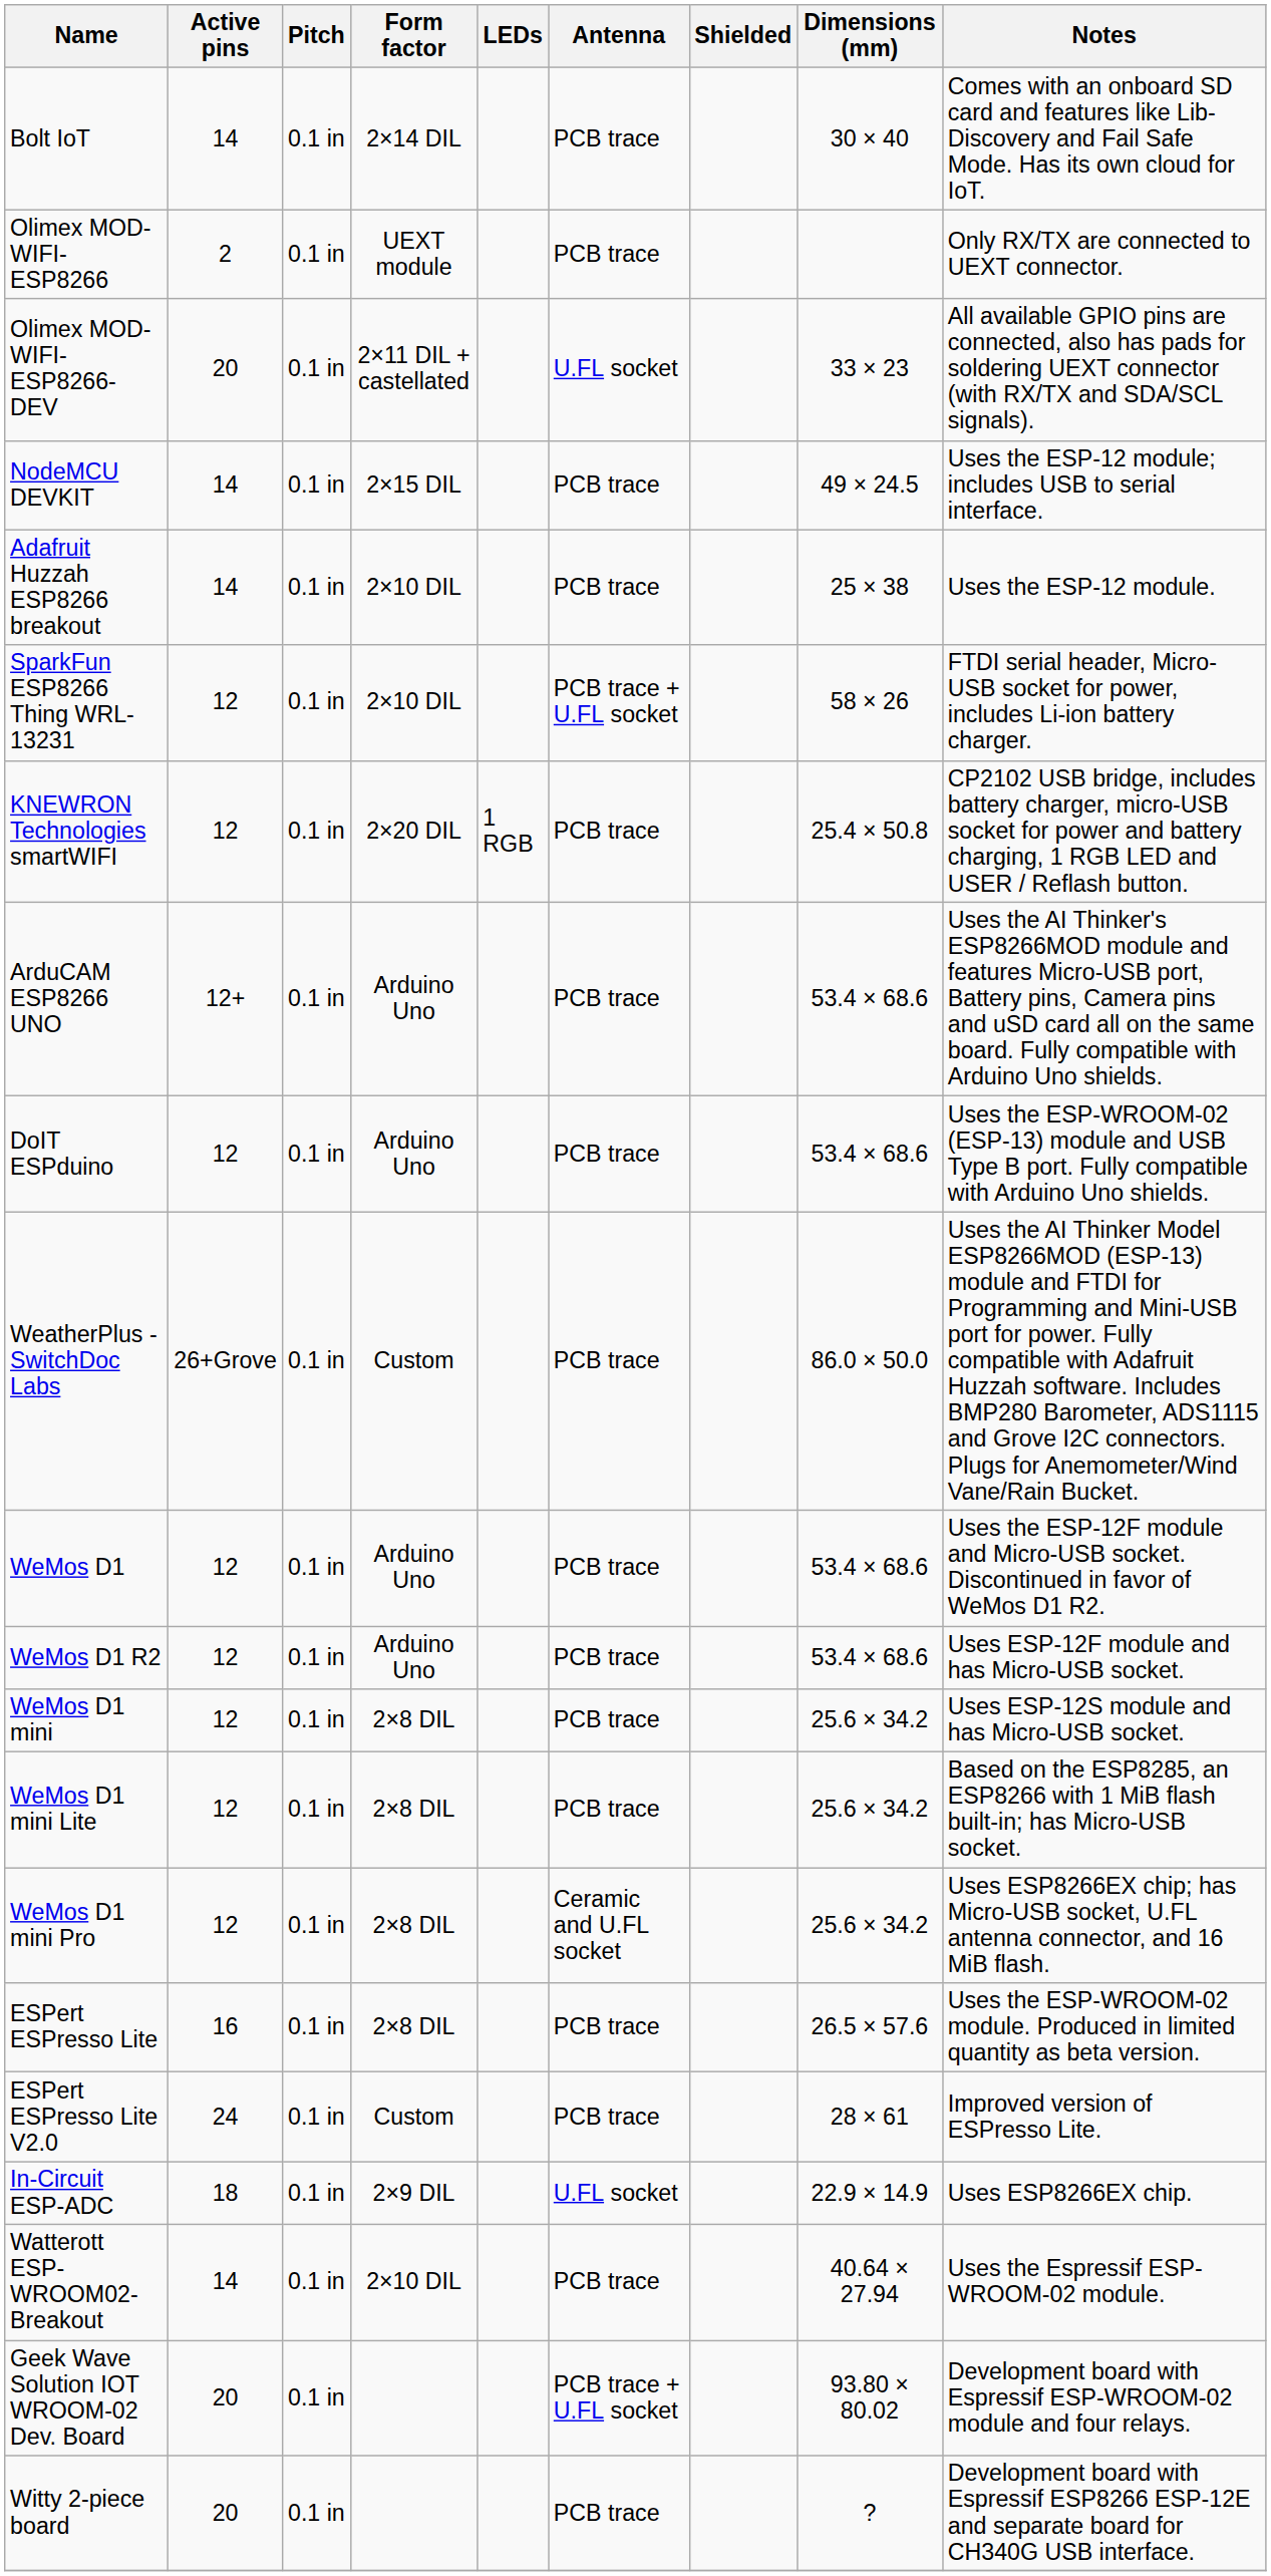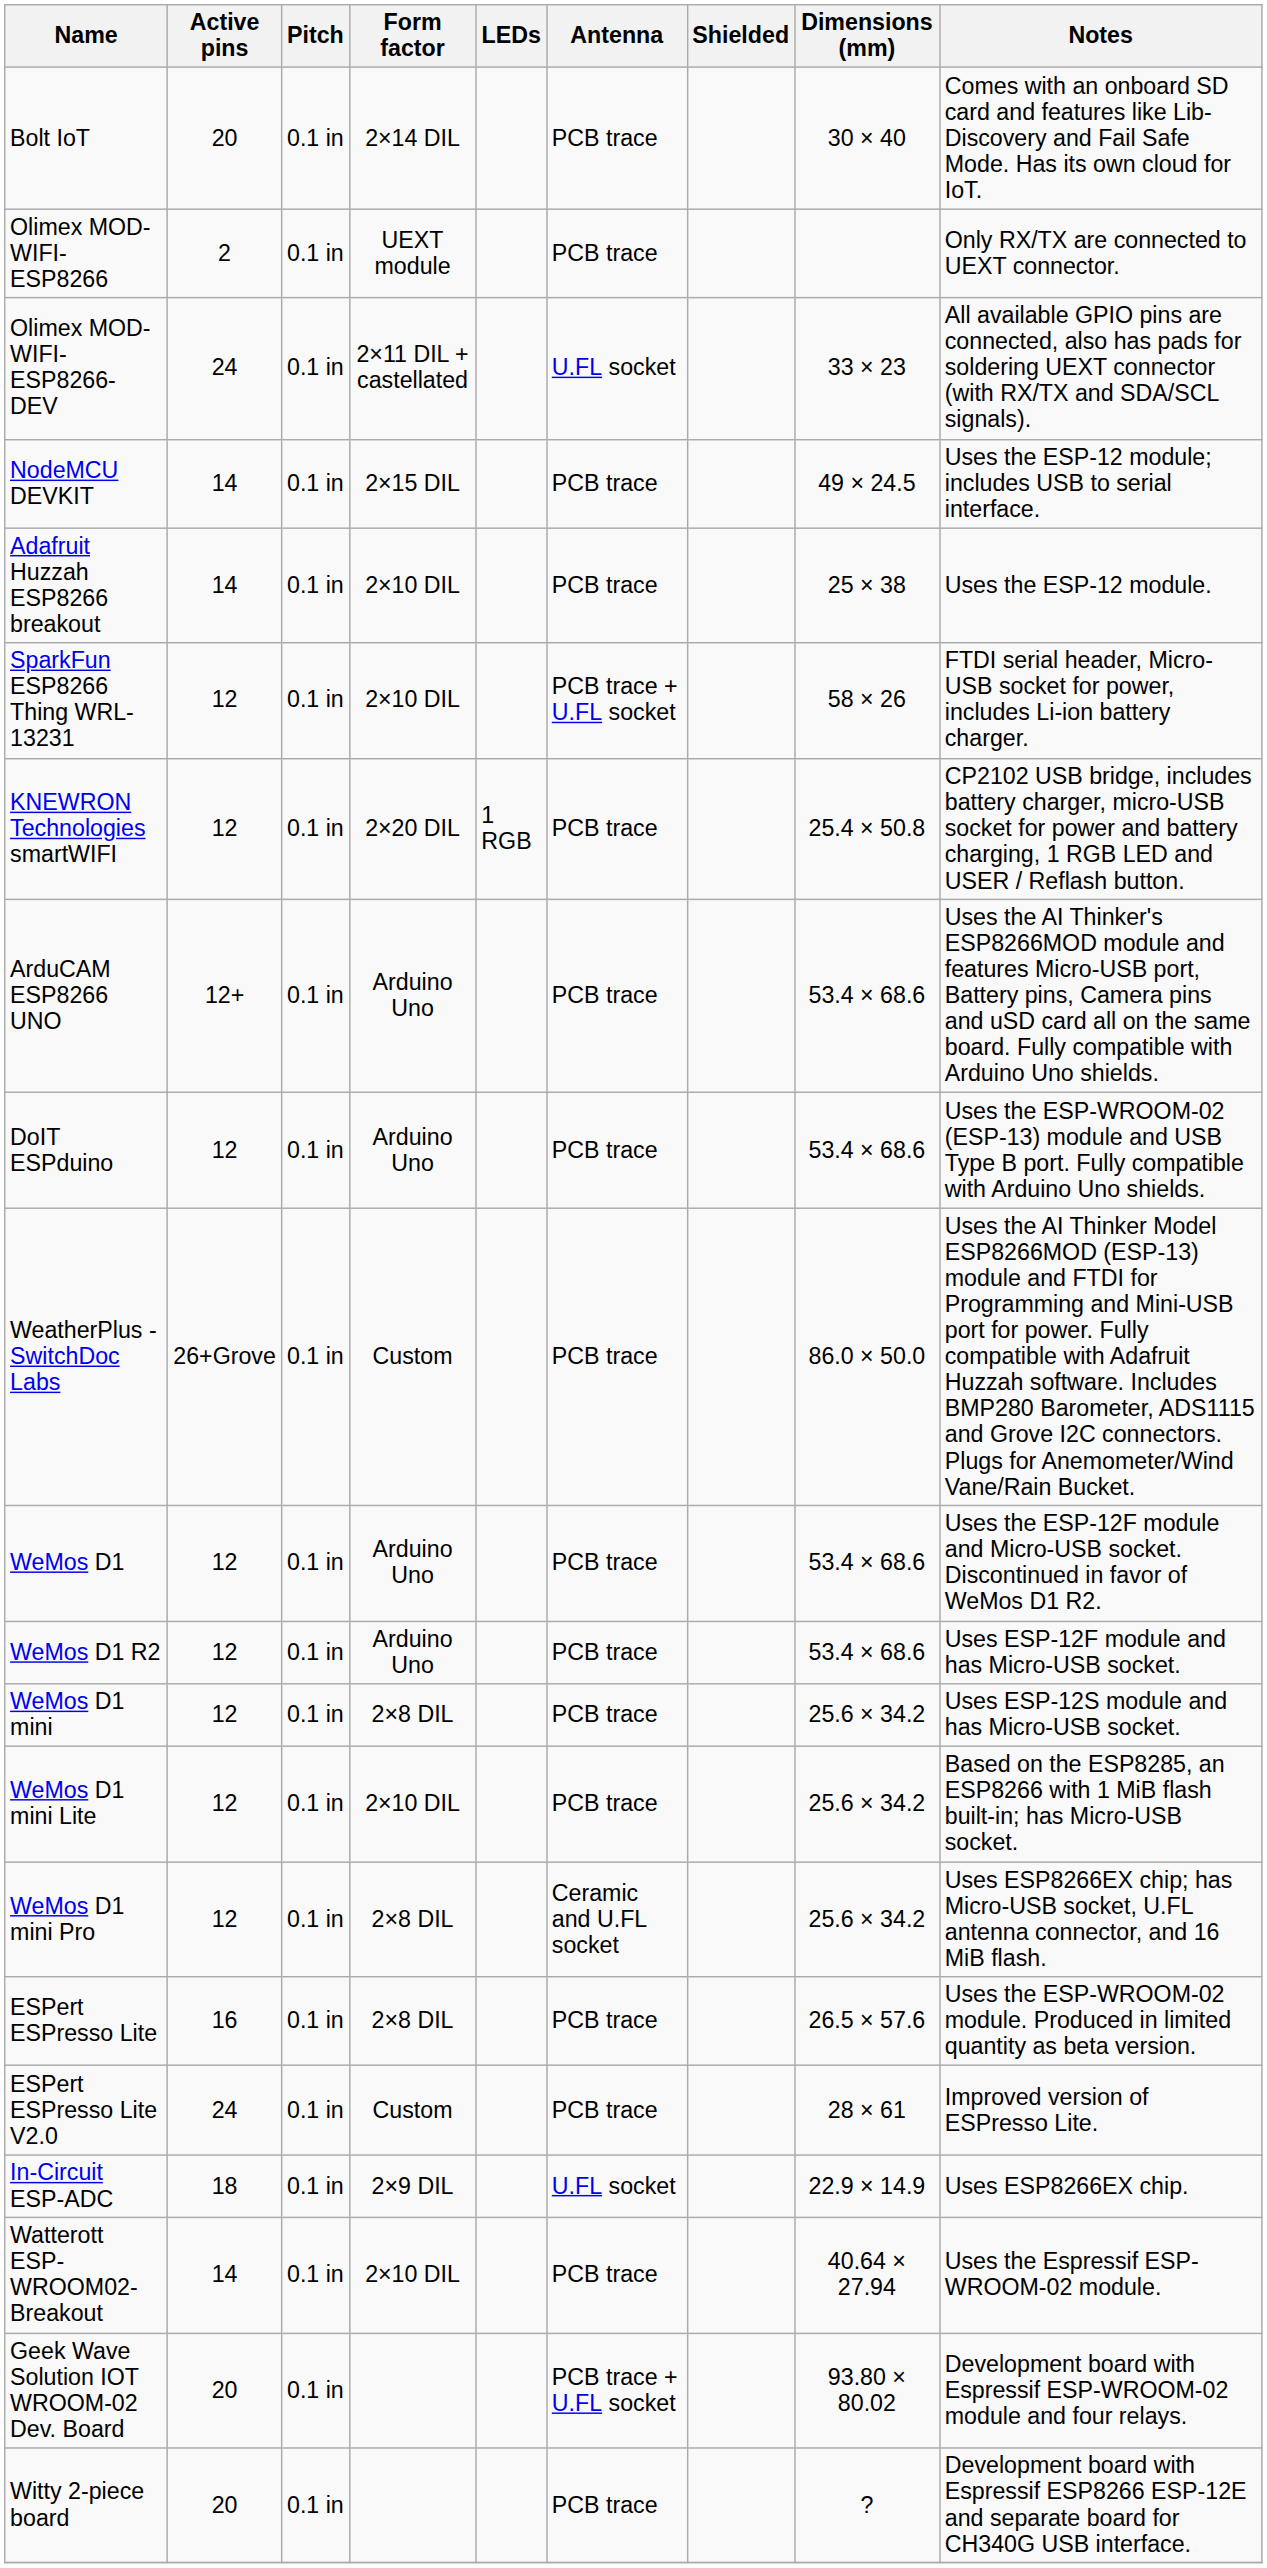 <table class="wikitable sortable">
 <tr>
 <th>Name</th>
 <th>Active pins</th>
 <th>Pitch</th>
 <th>Form factor</th>
 <th>LEDs</th>
 <th>Antenna</th>
 <th>Shielded</th>
 <th>Dimensions (mm)</th>
 <th>Notes</th>
 </tr>
 <tr>
 <td>Bolt IoT</td>
-<td style="text-align:center">14</td>
+<td style="text-align:center">20</td>
 <td style="text-align:center">0.1 in</td>
 <td style="text-align:center">2×14 DIL</td>
 <td></td>
 <td>PCB trace</td>
 <td></td>
 <td style="text-align:center">30 × 40</td>
 <td>Comes with an onboard SD card and features like Lib-Discovery and Fail Safe Mode. Has its own cloud for IoT.</td>
 </tr>
 <tr>
 <td>Olimex MOD-WIFI-ESP8266</td>
 <td style="text-align:center">2</td>
 <td style="text-align:center">0.1 in</td>
 <td style="text-align:center">UEXT module</td>
 <td></td>
 <td>PCB trace</td>
 <td></td>
 <td></td>
 <td>Only RX/TX are connected to UEXT connector.</td>
 </tr>
 <tr>
 <td>Olimex MOD-WIFI-ESP8266-DEV</td>
-<td style="text-align:center">20</td>
+<td style="text-align:center">24</td>
 <td style="text-align:center">0.1 in</td>
 <td style="text-align:center">2×11 DIL + castellated</td>
 <td></td>
 <td><a href='#'>U.FL</a> socket</td>
 <td></td>
 <td style="text-align:center">33 × 23</td>
 <td>All available GPIO pins are connected, also has pads for soldering UEXT connector (with RX/TX and SDA/SCL signals).</td>
 </tr>
 <tr>
 <td><a href='#'>NodeMCU</a> DEVKIT</td>
 <td style="text-align:center">14</td>
 <td style="text-align:center">0.1 in</td>
 <td style="text-align:center">2×15 DIL</td>
 <td></td>
 <td>PCB trace</td>
 <td></td>
 <td style="text-align:center">49 × 24.5</td>
 <td>Uses the ESP-12 module; includes USB to serial interface.</td>
 </tr>
 <tr>
 <td><a href='#'>Adafruit</a> Huzzah ESP8266 breakout</td>
 <td style="text-align:center">14</td>
 <td style="text-align:center">0.1 in</td>
 <td style="text-align:center">2×10 DIL</td>
 <td></td>
 <td>PCB trace</td>
 <td></td>
 <td style="text-align:center">25 × 38</td>
 <td>Uses the ESP-12 module.</td>
 </tr>
 <tr>
 <td><a href='#'>SparkFun</a> ESP8266 Thing WRL-13231</td>
 <td style="text-align:center">12</td>
 <td style="text-align:center">0.1 in</td>
 <td style="text-align:center">2×10 DIL</td>
 <td></td>
 <td>PCB trace + <a href='#'>U.FL</a> socket</td>
 <td></td>
 <td style="text-align:center">58 × 26</td>
 <td>FTDI serial header, Micro-USB socket for power, includes Li-ion battery charger.</td>
 </tr>
 <tr>
 <td><a href='#'>KNEWRON Technologies</a> smartWIFI</td>
 <td style="text-align:center">12</td>
 <td style="text-align:center">0.1 in</td>
 <td style="text-align:center">2×20 DIL</td>
 <td> 1 RGB</td>
 <td>PCB trace</td>
 <td></td>
 <td style="text-align:center">25.4 × 50.8</td>
 <td>CP2102 USB bridge, includes battery charger, micro-USB socket for power and battery charging, 1 RGB LED and USER / Reflash button.</td>
 </tr>
 <tr>
 <td>ArduCAM ESP8266 UNO</td>
 <td style="text-align:center">12+</td>
 <td style="text-align:center">0.1 in</td>
 <td style="text-align:center">Arduino Uno</td>
 <td></td>
 <td>PCB trace</td>
 <td></td>
 <td style="text-align:center">53.4 × 68.6</td>
 <td>Uses the AI Thinker's ESP8266MOD module and features Micro-USB port, Battery pins, Camera pins and uSD card all on the same board. Fully compatible with Arduino Uno shields.</td>
 </tr>
 <tr>
 <td>DoIT ESPduino</td>
 <td style="text-align:center">12</td>
 <td style="text-align:center">0.1 in</td>
 <td style="text-align:center">Arduino Uno</td>
 <td></td>
 <td>PCB trace</td>
 <td></td>
 <td style="text-align:center">53.4 × 68.6</td>
 <td>Uses the ESP-WROOM-02 (ESP-13) module and USB Type B port. Fully compatible with Arduino Uno shields.</td>
 </tr>
 <tr>
 <td>WeatherPlus - <a href='#'>SwitchDoc Labs</a></td>
 <td style="text-align:center">26+Grove</td>
 <td style="text-align:center">0.1 in</td>
 <td style="text-align:center">Custom</td>
 <td></td>
 <td>PCB trace</td>
 <td></td>
 <td style="text-align:center">86.0 × 50.0</td>
 <td>Uses the AI Thinker Model ESP8266MOD (ESP-13) module and FTDI for Programming and Mini-USB port for power. Fully compatible with Adafruit Huzzah software.  Includes BMP280 Barometer, ADS1115 and Grove I2C connectors.   Plugs for Anemometer/Wind Vane/Rain Bucket.</td>
 </tr>
 <tr>
 <td><a href='#'>WeMos</a> D1</td>
 <td style="text-align:center">12</td>
 <td style="text-align:center">0.1 in</td>
 <td style="text-align:center">Arduino Uno</td>
 <td></td>
 <td>PCB trace</td>
 <td></td>
 <td style="text-align:center">53.4 × 68.6</td>
 <td>Uses the ESP-12F module and Micro-USB socket. Discontinued in favor of WeMos D1 R2.</td>
 </tr>
 <tr>
 <td><a href='#'>WeMos</a> D1 R2</td>
 <td style="text-align:center">12</td>
 <td style="text-align:center">0.1 in</td>
 <td style="text-align:center">Arduino Uno</td>
 <td></td>
 <td>PCB trace</td>
 <td></td>
 <td style="text-align:center">53.4 × 68.6</td>
 <td>Uses ESP-12F module and has Micro-USB socket.</td>
 </tr>
 <tr>
 <td><a href='#'>WeMos</a> D1 mini</td>
 <td style="text-align:center">12</td>
 <td style="text-align:center">0.1 in</td>
 <td style="text-align:center">2×8 DIL</td>
 <td></td>
 <td>PCB trace</td>
 <td></td>
 <td style="text-align:center">25.6 × 34.2</td>
 <td>Uses ESP-12S module and has Micro-USB socket.</td>
 </tr>
 <tr>
 <td><a href='#'>WeMos</a> D1 mini Lite</td>
 <td style="text-align:center">12</td>
 <td style="text-align:center">0.1 in</td>
-<td style="text-align:center">2×8 DIL</td>
+<td style="text-align:center">2×10 DIL</td>
 <td></td>
 <td>PCB trace</td>
 <td></td>
 <td style="text-align:center">25.6 × 34.2</td>
 <td>Based on the ESP8285, an ESP8266 with 1 MiB flash built-in; has Micro-USB socket.</td>
 </tr>
 <tr>
 <td><a href='#'>WeMos</a> D1 mini Pro</td>
 <td style="text-align:center">12</td>
 <td style="text-align:center">0.1 in</td>
 <td style="text-align:center">2×8 DIL</td>
 <td></td>
 <td>Ceramic and U.FL socket</td>
 <td></td>
 <td style="text-align:center">25.6 × 34.2</td>
 <td>Uses ESP8266EX chip; has Micro-USB socket, U.FL antenna connector, and 16 MiB flash.</td>
 </tr>
 <tr>
 <td>ESPert ESPresso Lite</td>
 <td style="text-align:center">16</td>
 <td style="text-align:center">0.1 in</td>
 <td style="text-align:center">2×8 DIL</td>
 <td></td>
 <td>PCB trace</td>
 <td></td>
 <td style="text-align:center">26.5 × 57.6</td>
 <td>Uses the ESP-WROOM-02 module. Produced in limited quantity as beta version.</td>
 </tr>
 <tr>
 <td>ESPert ESPresso Lite V2.0</td>
 <td style="text-align:center">24</td>
 <td style="text-align:center">0.1 in</td>
 <td style="text-align:center">Custom</td>
 <td></td>
 <td>PCB trace</td>
 <td></td>
 <td style="text-align:center">28 × 61</td>
 <td>Improved version of ESPresso Lite.</td>
 </tr>
 <tr>
 <td><a href='#'>In-Circuit</a> ESP-ADC</td>
 <td style="text-align:center">18</td>
 <td style="text-align:center">0.1 in</td>
 <td style="text-align:center">2×9 DIL</td>
 <td></td>
 <td><a href='#'>U.FL</a> socket</td>
 <td></td>
 <td style="text-align:center">22.9 × 14.9</td>
 <td>Uses ESP8266EX chip.</td>
 </tr>
 <tr>
 <td>Watterott ESP-WROOM02-Breakout</td>
 <td style="text-align:center">14</td>
 <td style="text-align:center">0.1 in</td>
 <td style="text-align:center">2×10 DIL</td>
 <td></td>
 <td>PCB trace</td>
 <td></td>
 <td style="text-align:center">40.64 × 27.94</td>
 <td>Uses the Espressif ESP-WROOM-02 module.</td>
 </tr>
 <tr>
 <td>Geek Wave Solution IOT WROOM-02 Dev. Board</td>
 <td style="text-align:center">20</td>
 <td style="text-align:center">0.1 in</td>
 <td></td>
 <td></td>
 <td>PCB trace + <a href='#'>U.FL</a> socket</td>
 <td></td>
 <td style="text-align:center">93.80 × 80.02</td>
 <td>Development board with Espressif ESP-WROOM-02 module and four relays.</td>
 </tr>
 <tr>
 <td>Witty 2-piece board</td>
 <td style="text-align:center">20</td>
 <td style="text-align:center">0.1 in</td>
 <td></td>
 <td></td>
 <td>PCB trace</td>
 <td></td>
 <td style="text-align:center">?</td>
 <td>Development board with Espressif ESP8266 ESP-12E and separate board for CH340G USB interface.</td>
 </tr>
 <tr>
 </tr>
 </table>
